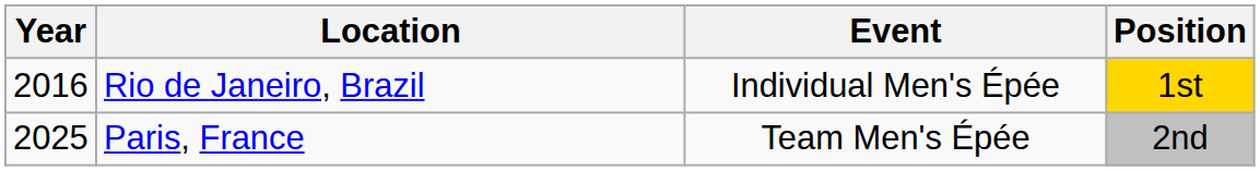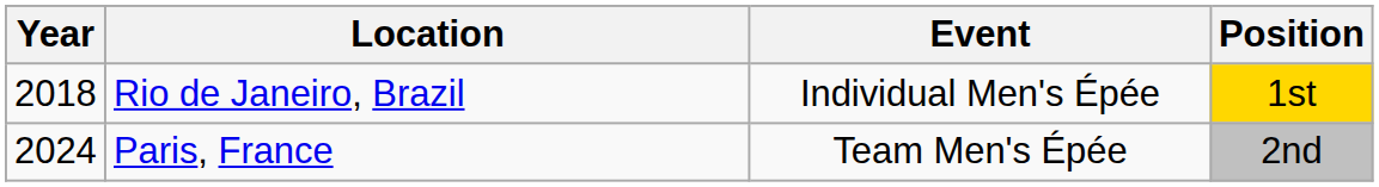 <table class="wikitable" style="text-align:center;">
 <tr>
 <th>Year</th>
 <th style="width:17em">Location</th>
 <th style="width:12em">Event</th>
 <th>Position</th>
 </tr>
 <tr>
-<td>2016</td>
+<td>2018</td>
 <td rowspan="1" align="left"> <a href='#'>Rio de Janeiro</a>, <a href='#'>Brazil</a></td>
 <td>Individual Men's Épée</td>
 <td bgcolor="gold">1st</td>
 </tr>
 <tr>
-<td>2025</td>
+<td>2024</td>
 <td rowspan="2" align="left"> <a href='#'>Paris</a>, <a href='#'>France</a></td>
 <td>Team Men's Épée</td>
 <td bgcolor="Silver">2nd</td>
 </tr>
 </table>
